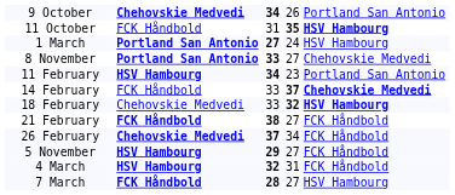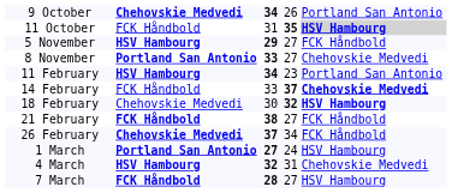 <table border="0" cellspacing="0" cellpadding="1">
 <tr align="center"  bgcolor="#F8F8FF">
 <td width="120">9 October</td>
 <td width="160" align="left"><strong><a href='#'>Chehovskie Medvedi</a></strong></td>
 <td width="20"><strong>34</strong></td>
 <td width="20">26</td>
 <td width="160" align="left"><a href='#'>Portland San Antonio</a></td>
 </tr>
 <tr align="center">
 <td width="120">11 October</td>
 <td width="160" align="left"><a href='#'>FCK Håndbold</a></td>
 <td width="20">31</td>
 <td width="20"><strong>35</strong></td>
+<td width="160" align="left" style="background: lightgrey;"><strong><a href='#'>HSV Hambourg</a></strong></td>
+</tr>
+<tr align="center" bgcolor="#F8F8FF">
+<td width="120">5 November</td>
 <td width="160" align="left"><strong><a href='#'>HSV Hambourg</a></strong></td>
-</tr>
-<tr align="center"  bgcolor="#F8F8FF">
-<td width="120">1 March</td>
-<td width="160" align="left"><strong><a href='#'>Portland San Antonio</a></strong></td>
-<td width="20"><strong>27</strong></td>
-<td width="20">24</td>
-<td width="160" align="left"><a href='#'>HSV Hambourg</a></td>
+<td width="20"><strong>29</strong></td>
+<td width="20">27</td>
+<td width="160" align="left"><a href='#'>FCK Håndbold</a></td>
 </tr>
 <tr align="center">
 <td width="120">8 November</td>
 <td width="160" align="left"><strong><a href='#'>Portland San Antonio</a></strong></td>
 <td width="20"><strong>33</strong></td>
 <td width="20">27</td>
 <td width="160" align="left"><a href='#'>Chehovskie Medvedi</a></td>
 </tr>
 <tr align="center" bgcolor="#F8F8FF">
 <td width="120">11 February</td>
 <td width="160" align="left"><strong><a href='#'>HSV Hambourg</a></strong></td>
 <td width="20"><strong>34</strong></td>
 <td width="20">23</td>
 <td width="160" align="left"><a href='#'>Portland San Antonio</a></td>
 </tr>
 <tr align="center">
 <td width="120">14 February</td>
 <td width="160" align="left"><a href='#'>FCK Håndbold</a></td>
 <td width="20">33</td>
 <td width="20"><strong>37</strong></td>
 <td width="160" align="left"><strong><a href='#'>Chehovskie Medvedi</a></strong></td>
 </tr>
 <tr align="center"  bgcolor="#F8F8FF">
 <td width="120">18 February</td>
 <td width="160" align="left"><a href='#'>Chehovskie Medvedi</a></td>
-<td width="20">33</td>
+<td width="20">30</td>
 <td width="20"><strong>32</strong></td>
 <td width="160" align="left"><strong><a href='#'>HSV Hambourg</a></strong></td>
 </tr>
 <tr align="center">
 <td width="120">21 February</td>
 <td width="160" align="left"><strong><a href='#'>FCK Håndbold</a></strong></td>
 <td width="20"><strong>38</strong></td>
 <td width="20">27</td>
 <td width="160" align="left"><a href='#'>FCK Håndbold</a></td>
 </tr>
 <tr align="center"  bgcolor="#F8F8FF">
 <td width="120">26 February</td>
 <td width="160" align="left"><strong><a href='#'>Chehovskie Medvedi</a></strong></td>
 <td width="20"><strong>37</strong></td>
 <td width="20">34</td>
 <td width="160" align="left"><a href='#'>FCK Håndbold</a></td>
 </tr>
-<tr align="center" bgcolor="#F8F8FF">
-<td width="120">5 November</td>
-<td width="160" align="left"><strong><a href='#'>HSV Hambourg</a></strong></td>
-<td width="20"><strong>29</strong></td>
-<td width="20">27</td>
-<td width="160" align="left"><a href='#'>FCK Håndbold</a></td>
+<tr align="center"  bgcolor="#F8F8FF">
+<td width="120">1 March</td>
+<td width="160" align="left"><strong><a href='#'>Portland San Antonio</a></strong></td>
+<td width="20"><strong>27</strong></td>
+<td width="20">24</td>
+<td width="160" align="left"><a href='#'>HSV Hambourg</a></td>
 </tr>
 <tr align="center"  bgcolor="#F8F8FF">
 <td width="120">4 March</td>
 <td width="160" align="left"><strong><a href='#'>HSV Hambourg</a></strong></td>
 <td width="20"><strong>32</strong></td>
 <td width="20">31</td>
-<td width="160" align="left"><a href='#'>FCK Håndbold</a></td>
+<td width="160" align="left"><a href='#'>Chehovskie Medvedi</a></td>
 </tr>
 <tr align="center"  bgcolor="#F8F8FF">
 <td width="120">7 March</td>
 <td width="160" align="left"><strong><a href='#'>FCK Håndbold</a></strong></td>
 <td width="20"><strong>28</strong></td>
 <td width="20">27</td>
 <td width="160" align="left"><a href='#'>HSV Hambourg</a></td>
 </tr>
 </table>
